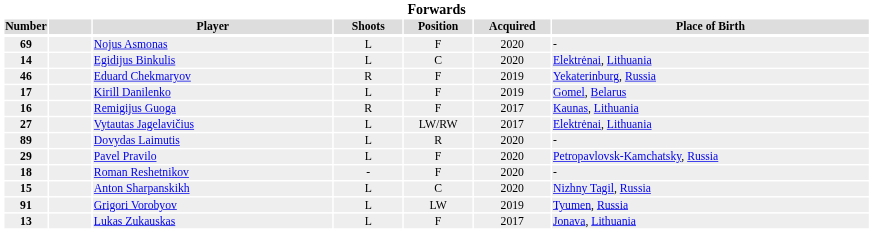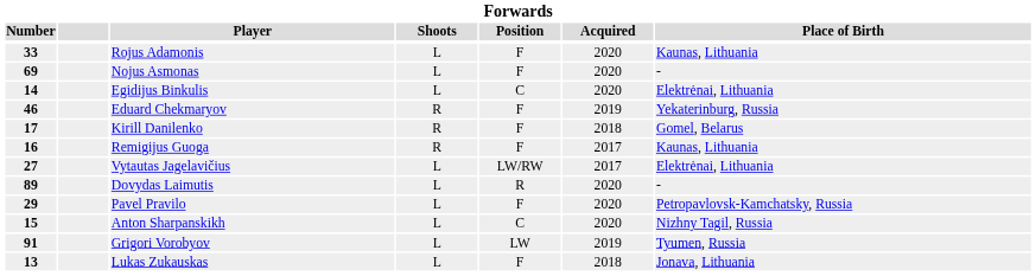 <table width=75%>
 <tr>
 <th colspan=7><big>Forwards</big></th>
 </tr>
 <tr bgcolor="#dddddd">
 <th width=5%>Number</th>
 <th width=5%></th>
 <th !width=15%>Player</th>
 <th width=8%>Shoots</th>
 <th width=8%>Position</th>
 <th width=9%>Acquired</th>
 <th width=37%>Place of Birth</th>
 </tr>
 <tr>
+</tr>
+<tr bgcolor="#eeeeee">
+<td align=center><strong>33</strong></td>
+<td align=center></td>
+<td><a href='#'>Rojus Adamonis</a></td>
+<td align=center>L</td>
+<td align=center>F</td>
+<td align=center>2020</td>
+<td><a href='#'>Kaunas</a>, <a href='#'>Lithuania</a></td>
 </tr>
 <tr bgcolor="#eeeeee">
 <td align=center><strong>69</strong></td>
 <td align=center></td>
 <td><a href='#'>Nojus Asmonas</a></td>
 <td align=center>L</td>
 <td align=center>F</td>
 <td align=center>2020</td>
 <td>-</td>
 </tr>
 <tr bgcolor="#eeeeee">
 <td align=center><strong>14</strong></td>
 <td align=center></td>
 <td><a href='#'>Egidijus Binkulis</a></td>
 <td align=center>L</td>
 <td align=center>C</td>
 <td align=center>2020</td>
 <td><a href='#'>Elektrėnai</a>, <a href='#'>Lithuania</a></td>
 </tr>
 <tr bgcolor="#eeeeee">
 <td align=center><strong>46</strong></td>
 <td align=center></td>
 <td><a href='#'>Eduard Chekmaryov</a></td>
 <td align=center>R</td>
 <td align=center>F</td>
 <td align=center>2019</td>
 <td><a href='#'>Yekaterinburg</a>, <a href='#'>Russia</a></td>
 </tr>
 <tr bgcolor="#eeeeee">
 <td align=center><strong>17</strong></td>
 <td align=center></td>
 <td><a href='#'>Kirill Danilenko</a></td>
-<td align=center>L</td>
+<td align=center>R</td>
 <td align=center>F</td>
-<td align=center>2019</td>
+<td align=center>2018</td>
 <td><a href='#'>Gomel</a>, <a href='#'>Belarus</a></td>
 </tr>
 <tr bgcolor="#eeeeee">
 <td align=center><strong>16</strong></td>
 <td align=center></td>
 <td><a href='#'>Remigijus Guoga</a></td>
 <td align=center>R</td>
 <td align=center>F</td>
 <td align=center>2017</td>
 <td><a href='#'>Kaunas</a>, <a href='#'>Lithuania</a></td>
 </tr>
 <tr bgcolor="#eeeeee">
 <td align=center><strong>27</strong></td>
 <td align=center></td>
 <td><a href='#'>Vytautas Jagelavičius</a></td>
 <td align=center>L</td>
 <td align=center>LW/RW</td>
 <td align=center>2017</td>
 <td><a href='#'>Elektrėnai</a>, <a href='#'>Lithuania</a></td>
 </tr>
 <tr bgcolor="#eeeeee">
 <td align=center><strong>89</strong></td>
 <td align=center></td>
 <td><a href='#'>Dovydas Laimutis</a></td>
 <td align=center>L</td>
 <td align=center>R</td>
 <td align=center>2020</td>
 <td>-</td>
 </tr>
 <tr bgcolor="#eeeeee">
 <td align=center><strong>29</strong></td>
 <td align=center></td>
 <td><a href='#'>Pavel Pravilo</a></td>
 <td align=center>L</td>
 <td align=center>F</td>
 <td align=center>2020</td>
 <td><a href='#'>Petropavlovsk-Kamchatsky</a>, <a href='#'>Russia</a></td>
 </tr>
 <tr bgcolor="#eeeeee">
-<td align=center><strong>18</strong></td>
-<td align=center></td>
-<td><a href='#'>Roman Reshetnikov</a></td>
-<td align=center>-</td>
-<td align=center>F</td>
-<td align=center>2020</td>
-<td>-</td>
-</tr>
-<tr bgcolor="#eeeeee">
 <td align=center><strong>15</strong></td>
 <td align=center></td>
 <td><a href='#'>Anton Sharpanskikh</a></td>
 <td align=center>L</td>
 <td align=center>C</td>
 <td align=center>2020</td>
 <td><a href='#'>Nizhny Tagil</a>, <a href='#'>Russia</a></td>
 </tr>
 <tr bgcolor="#eeeeee">
 <td align=center><strong>91</strong></td>
 <td align=center></td>
 <td><a href='#'>Grigori Vorobyov</a></td>
 <td align=center>L</td>
 <td align=center>LW</td>
 <td align=center>2019</td>
 <td><a href='#'>Tyumen</a>, <a href='#'>Russia</a></td>
 </tr>
 <tr bgcolor="#eeeeee">
 <td align=center><strong>13</strong></td>
 <td align=center></td>
 <td><a href='#'>Lukas Zukauskas</a></td>
 <td align=center>L</td>
 <td align=center>F</td>
-<td align=center>2017</td>
+<td align=center>2018</td>
 <td><a href='#'>Jonava</a>, <a href='#'>Lithuania</a></td>
 </tr>
 </table>
